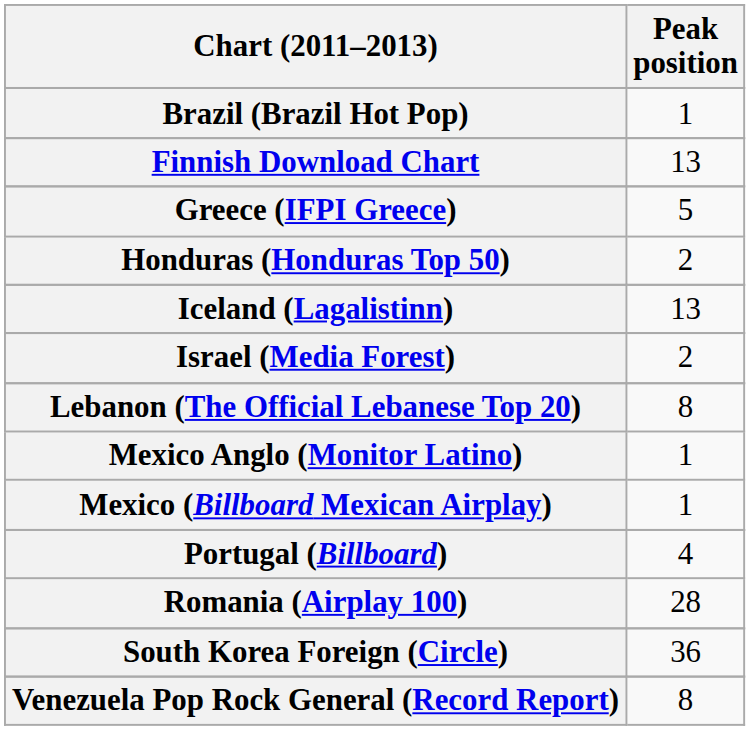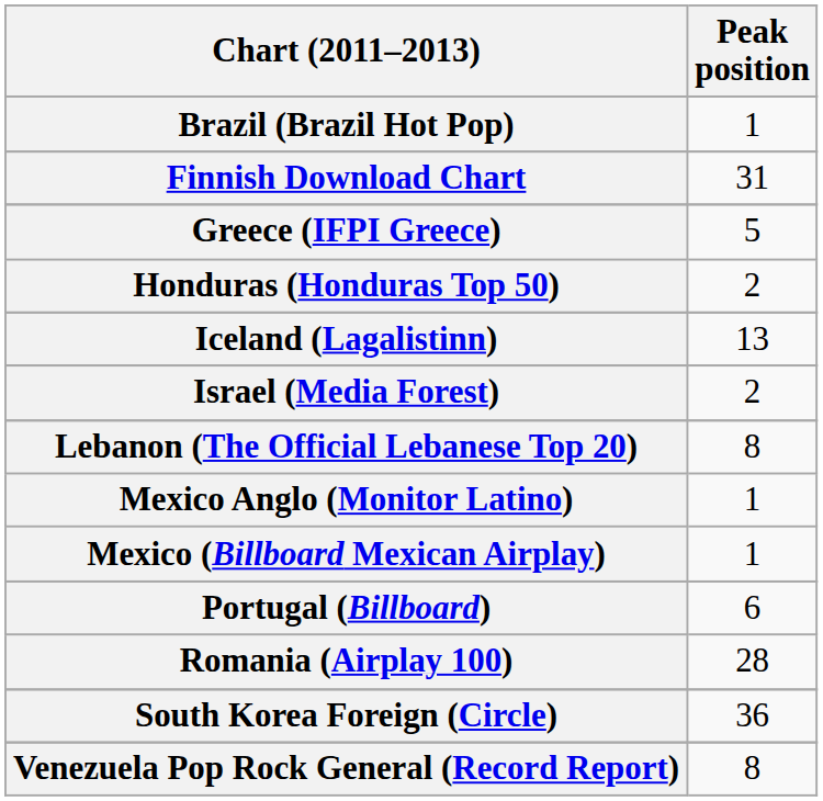 <table class="wikitable sortable plainrowheaders" style="text-align:center;">
 <tr>
 <th scope="col">Chart (2011–2013)</th>
 <th scope="col">Peak<br>position</th>
 </tr>
 <tr>
 </tr>
 <tr>
 </tr>
 <tr>
 </tr>
 <tr>
 </tr>
 <tr>
 </tr>
 <tr>
 <th scope="row">Brazil (Brazil Hot Pop)</th>
 <td>1</td>
 </tr>
 <tr>
 </tr>
 <tr>
 </tr>
 <tr>
 </tr>
 <tr>
 </tr>
 <tr>
 </tr>
 <tr>
 <th scope="row"><a href='#'>Finnish Download Chart</a></th>
-<td>13</td>
+<td>31</td>
 </tr>
 <tr>
 </tr>
 <tr>
 </tr>
 <tr>
 <th scope="row">Greece (<a href='#'>IFPI Greece</a>)</th>
 <td>5</td>
 </tr>
 <tr>
 <th scope="row">Honduras (<a href='#'>Honduras Top 50</a>)</th>
 <td>2</td>
 </tr>
 <tr>
 </tr>
 <tr>
 <th scope="row">Iceland (<a href='#'>Lagalistinn</a>)</th>
 <td>13</td>
 </tr>
 <tr>
 </tr>
 <tr>
 <th scope="row">Israel (<a href='#'>Media Forest</a>)</th>
 <td>2</td>
 </tr>
 <tr>
 </tr>
 <tr>
 <th scope="row">Lebanon (<a href='#'>The Official Lebanese Top 20</a>)</th>
 <td>8</td>
 </tr>
 <tr>
 <th scope="row">Mexico Anglo (<a href='#'>Monitor Latino</a>)</th>
 <td>1</td>
 </tr>
 <tr>
 <th scope="row">Mexico (<a href='#'><em>Billboard</em> Mexican Airplay</a>)</th>
 <td>1</td>
 </tr>
 <tr>
 </tr>
 <tr>
 </tr>
 <tr>
 </tr>
 <tr>
 </tr>
 <tr>
 <th scope="row">Portugal (<em><a href='#'>Billboard</a></em>)</th>
-<td>4</td>
+<td>6</td>
 </tr>
 <tr>
 <th scope="row">Romania (<a href='#'>Airplay 100</a>)</th>
 <td>28</td>
 </tr>
 <tr>
 </tr>
 <tr>
 </tr>
 <tr>
 </tr>
 <tr>
 <th scope="row">South Korea Foreign (<a href='#'>Circle</a>)</th>
 <td>36</td>
 </tr>
 <tr>
 </tr>
 <tr>
 </tr>
 <tr>
 </tr>
 <tr>
 </tr>
 <tr>
 </tr>
 <tr>
 </tr>
 <tr>
 </tr>
 <tr>
 </tr>
 <tr>
 </tr>
 <tr>
 </tr>
 <tr>
 </tr>
 <tr>
 </tr>
 <tr>
 </tr>
 <tr>
 </tr>
 <tr>
 </tr>
 <tr>
 <th scope="row">Venezuela Pop Rock General (<a href='#'>Record Report</a>)</th>
 <td>8</td>
 </tr>
 </table>
